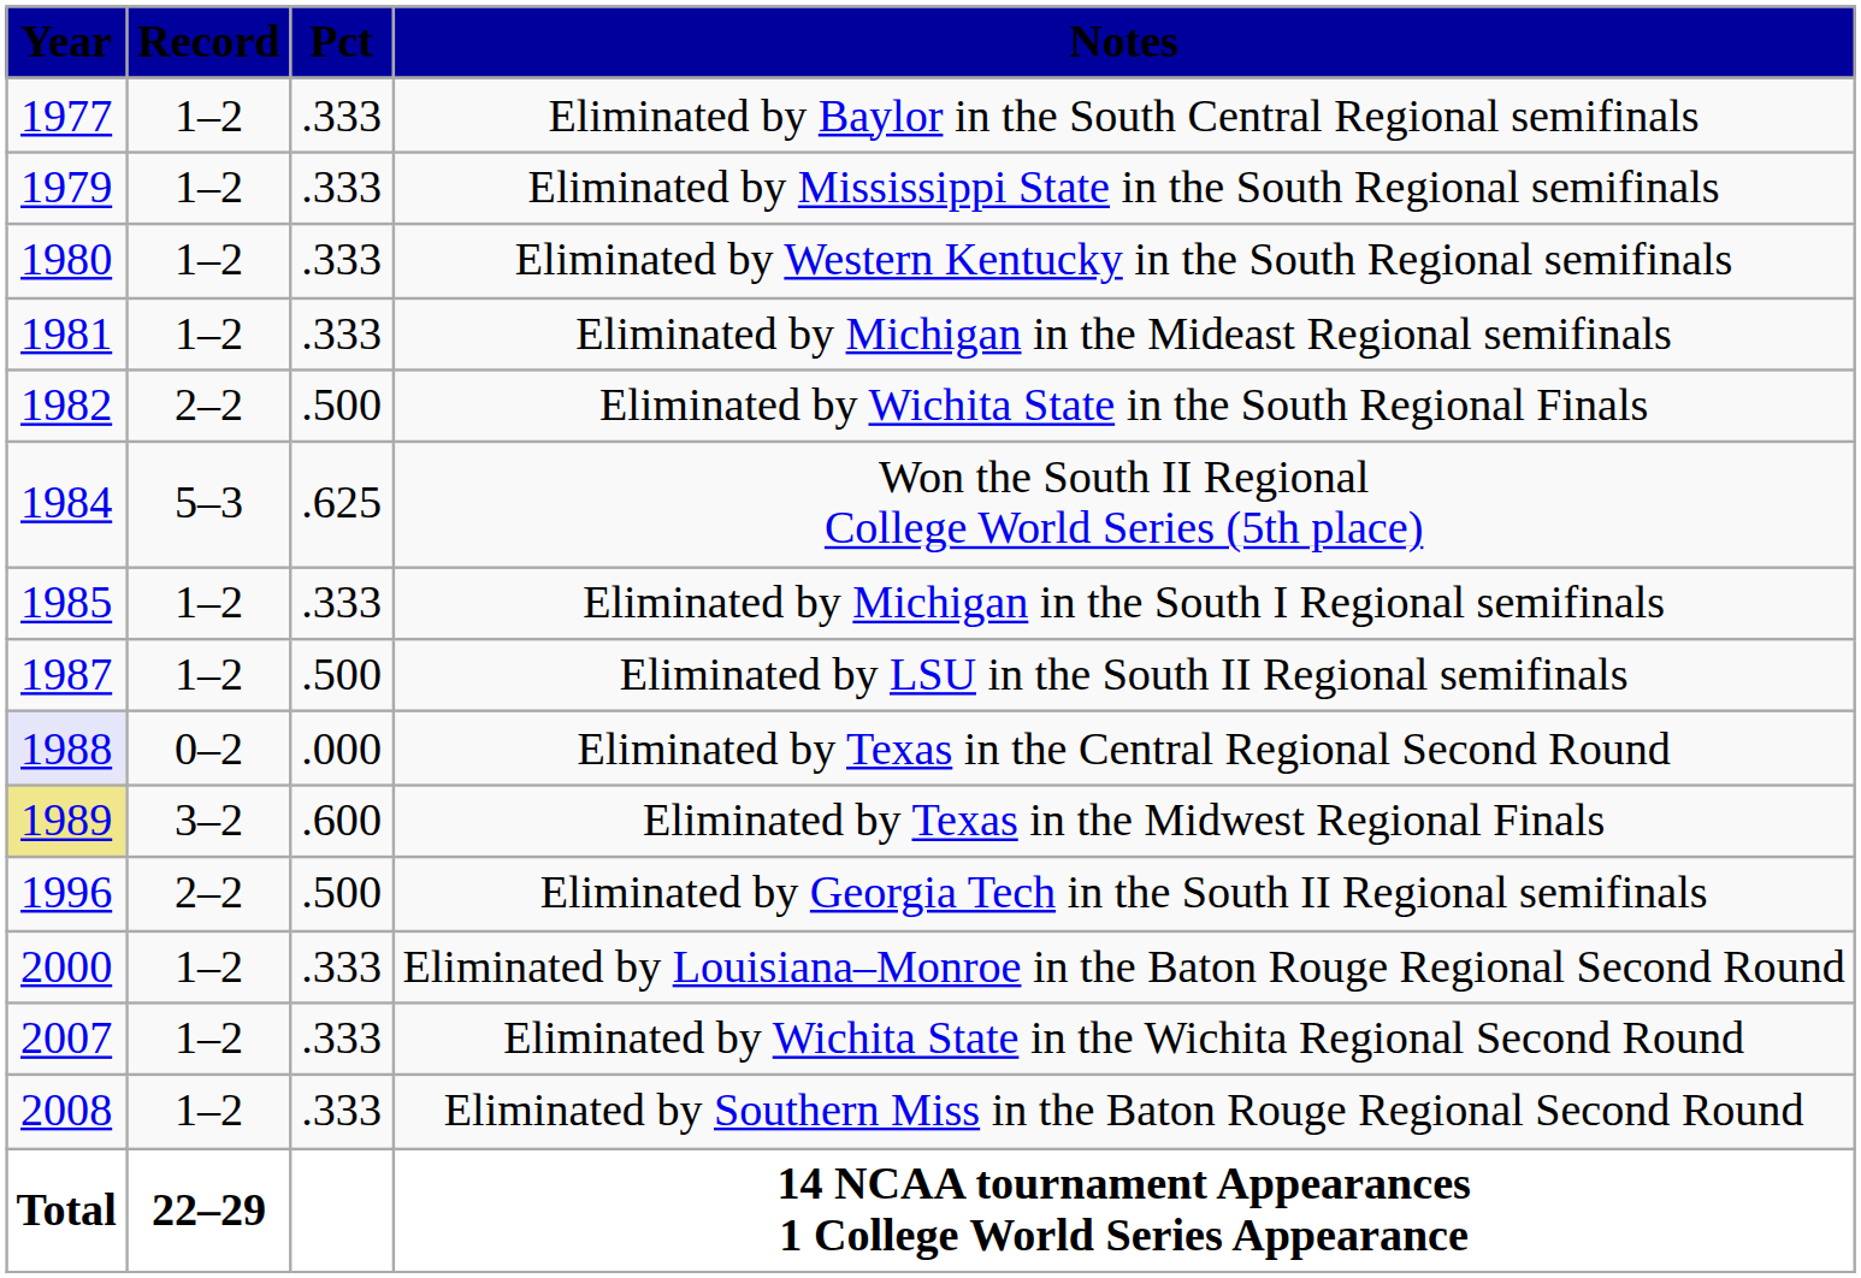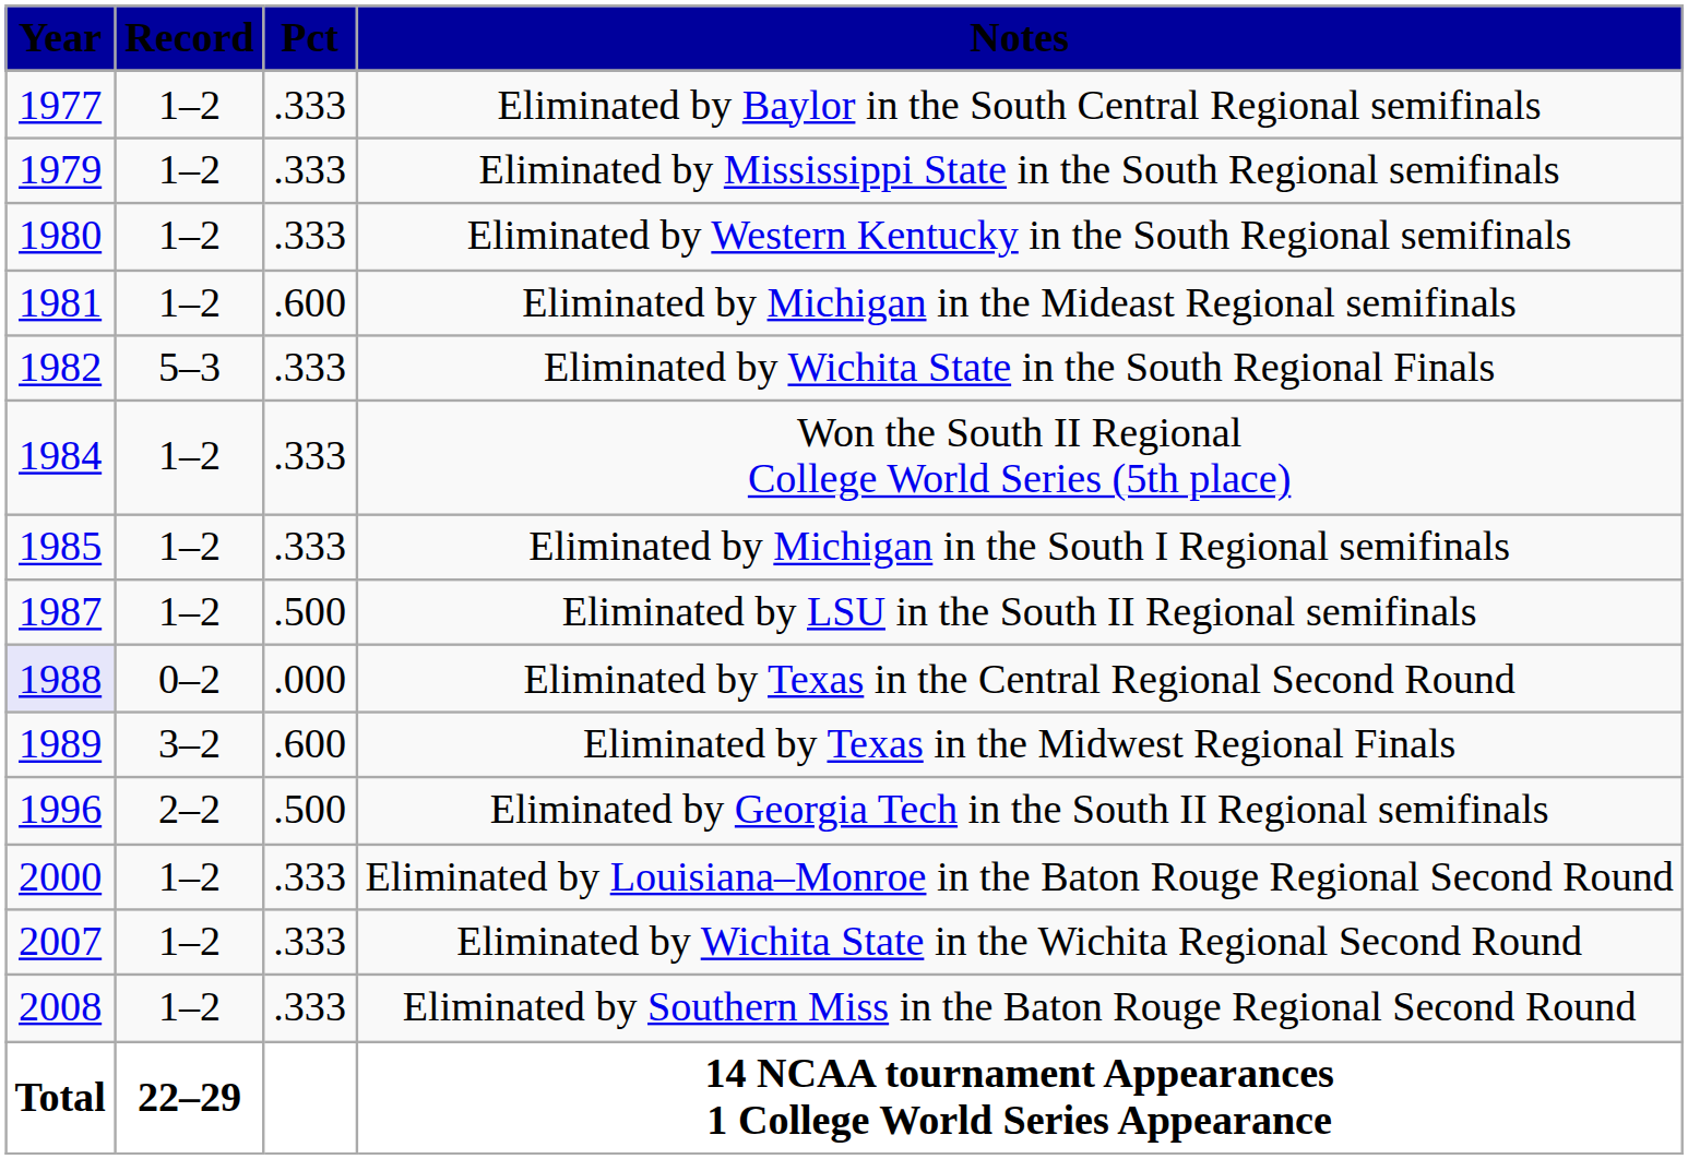 <table style="margin: 1em auto 1em auto" class="wikitable sortable">
 <tr>
 <th style="background:#00009c;" align="center"><span>Year</span></th>
 <th style="background:#00009c;" align="center"><span>Record</span></th>
 <th style="background:#00009c;" align="center"><span>Pct</span></th>
 <th style="background:#00009c;" align="center"><span>Notes</span></th>
 </tr>
 <tr style="text-align:center; background:#fff;">
 </tr>
 <tr style="text-align:center;">
 <td><a href='#'>1977</a></td>
 <td>1–2</td>
 <td>.333</td>
 <td>Eliminated by <a href='#'>Baylor</a> in the South Central Regional semifinals</td>
 </tr>
 <tr style="text-align:center;">
 <td><a href='#'>1979</a></td>
 <td>1–2</td>
 <td>.333</td>
 <td>Eliminated by <a href='#'>Mississippi State</a> in the South Regional semifinals</td>
 </tr>
 <tr style="text-align:center;">
 <td><a href='#'>1980</a></td>
 <td>1–2</td>
 <td>.333</td>
 <td>Eliminated by <a href='#'>Western Kentucky</a> in the South Regional semifinals</td>
 </tr>
 <tr style="text-align:center;">
 <td><a href='#'>1981</a></td>
 <td>1–2</td>
-<td>.333</td>
+<td>.600</td>
 <td>Eliminated by <a href='#'>Michigan</a> in the Mideast Regional semifinals</td>
 </tr>
 <tr style="text-align:center;">
 <td><a href='#'>1982</a></td>
-<td>2–2</td>
-<td>.500</td>
+<td>5–3</td>
+<td>.333</td>
 <td>Eliminated by <a href='#'>Wichita State</a> in the South Regional Finals</td>
 </tr>
 <tr style="text-align:center;">
 <td><a href='#'>1984</a></td>
-<td>5–3</td>
-<td>.625</td>
+<td>1–2</td>
+<td>.333</td>
 <td>Won the South II Regional <br> <a href='#'>College World Series (5th place)</a></td>
 </tr>
 <tr style="text-align:center;">
 <td><a href='#'>1985</a></td>
 <td>1–2</td>
 <td>.333</td>
 <td>Eliminated by <a href='#'>Michigan</a> in the South I Regional semifinals</td>
 </tr>
 <tr style="text-align:center;">
 <td><a href='#'>1987</a></td>
 <td>1–2</td>
 <td>.500</td>
 <td>Eliminated by <a href='#'>LSU</a> in the South II Regional semifinals</td>
 </tr>
 <tr style="text-align:center;">
 <td style="background: lavender;"><a href='#'>1988</a></td>
 <td>0–2</td>
 <td>.000</td>
 <td>Eliminated by <a href='#'>Texas</a> in the Central Regional Second Round</td>
 </tr>
 <tr style="text-align:center;">
-<td style="background: khaki;"><a href='#'>1989</a></td>
+<td><a href='#'>1989</a></td>
 <td>3–2</td>
 <td>.600</td>
 <td>Eliminated by <a href='#'>Texas</a> in the Midwest Regional Finals</td>
 </tr>
 <tr style="text-align:center;">
 <td><a href='#'>1996</a></td>
 <td>2–2</td>
 <td>.500</td>
 <td>Eliminated by <a href='#'>Georgia Tech</a> in the South II Regional semifinals</td>
 </tr>
 <tr style="text-align:center;">
 <td><a href='#'>2000</a></td>
 <td>1–2</td>
 <td>.333</td>
 <td>Eliminated by <a href='#'>Louisiana–Monroe</a> in the Baton Rouge Regional Second Round</td>
 </tr>
 <tr style="text-align:center;">
 <td><a href='#'>2007</a></td>
 <td>1–2</td>
 <td>.333</td>
 <td>Eliminated by <a href='#'>Wichita State</a> in the Wichita Regional Second Round</td>
 </tr>
 <tr style="text-align:center;">
 <td><a href='#'>2008</a></td>
 <td>1–2</td>
 <td>.333</td>
 <td>Eliminated by <a href='#'>Southern Miss</a> in the Baton Rouge Regional Second Round</td>
 </tr>
 <tr class="sortbottom" style="background:#fff; text-align:center; color:black;">
 <td><strong>Total</strong></td>
 <td><strong>22–29</strong></td>
 <td><strong></strong></td>
 <td><strong>14 NCAA tournament Appearances</strong><br><strong>1 College World Series Appearance</strong></td>
 </tr>
 </table>
